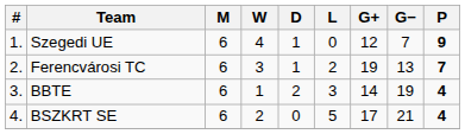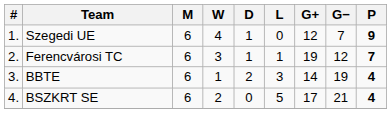 <table class="wikitable" style="text-align: center;">
 <tr>
 <th width="15">#</th>
 <th width="175">Team</th>
 <th width="30">M</th>
 <th width="30">W</th>
 <th width="30">D</th>
 <th width="30">L</th>
 <th width="30">G+</th>
 <th width="30">G−</th>
 <th width="30">P</th>
 </tr>
 <tr>
 <td>1.</td>
 <td align="left">Szegedi UE</td>
 <td>6</td>
 <td>4</td>
 <td>1</td>
 <td>0</td>
 <td>12</td>
 <td>7</td>
 <td><strong>9</strong></td>
 </tr>
 <tr>
 <td>2.</td>
 <td align="left">Ferencvárosi TC</td>
 <td>6</td>
 <td>3</td>
 <td>1</td>
-<td>2</td>
+<td>1</td>
 <td>19</td>
-<td>13</td>
+<td>12</td>
 <td><strong>7</strong></td>
 </tr>
 <tr>
 <td>3.</td>
 <td align="left">BBTE</td>
 <td>6</td>
 <td>1</td>
 <td>2</td>
 <td>3</td>
 <td>14</td>
 <td>19</td>
 <td><strong>4</strong></td>
 </tr>
 <tr>
 <td>4.</td>
 <td align="left">BSZKRT SE</td>
 <td>6</td>
 <td>2</td>
 <td>0</td>
 <td>5</td>
 <td>17</td>
 <td>21</td>
 <td><strong>4</strong></td>
 </tr>
 <tr>
 </tr>
 </table>
